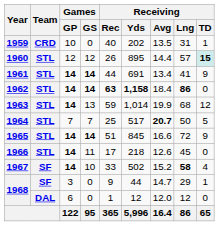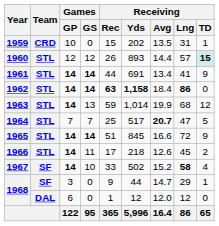 <table class="wikitable" style="text-align:center;">
 <tr>
 <th rowspan="2">Year</th>
 <th rowspan="2">Team</th>
 <th colspan="2">Games</th>
 <th colspan="5">Receiving</th>
 </tr>
 <tr>
 <th>GP</th>
 <th>GS</th>
 <th>Rec</th>
 <th>Yds</th>
 <th>Avg</th>
 <th>Lng</th>
 <th>TD</th>
 </tr>
 <tr>
 <th><a href='#'>1959</a></th>
 <th><a href='#'>CRD</a></th>
 <td>10</td>
 <td>0</td>
-<td>40</td>
+<td>15</td>
 <td>202</td>
 <td>13.5</td>
 <td>31</td>
 <td>1</td>
 </tr>
 <tr>
 <th><a href='#'>1960</a></th>
 <th><a href='#'>STL</a></th>
 <td>12</td>
 <td>12</td>
 <td>26</td>
-<td>895</td>
+<td>893</td>
 <td>14.4</td>
 <td>57</td>
 <td style="background:#cfecec;"><strong>15</strong></td>
 </tr>
 <tr>
 <th><a href='#'>1961</a></th>
 <th><a href='#'>STL</a></th>
 <td><strong>14</strong></td>
 <td><strong>14</strong></td>
 <td>44</td>
 <td>691</td>
 <td>13.4</td>
 <td>41</td>
 <td>9</td>
 </tr>
 <tr>
 <th><a href='#'>1962</a></th>
 <th><a href='#'>STL</a></th>
 <td><strong>14</strong></td>
 <td><strong>14</strong></td>
 <td><strong>63</strong></td>
 <td><strong>1,158</strong></td>
 <td>18.4</td>
 <td><strong>86</strong></td>
 <td>0</td>
 </tr>
 <tr>
 <th><a href='#'>1963</a></th>
 <th><a href='#'>STL</a></th>
 <td><strong>14</strong></td>
 <td>13</td>
 <td>59</td>
 <td>1,014</td>
 <td>19.9</td>
 <td>68</td>
 <td>12</td>
 </tr>
 <tr>
 <th><a href='#'>1964</a></th>
 <th><a href='#'>STL</a></th>
 <td>7</td>
 <td>7</td>
 <td>25</td>
 <td>517</td>
 <td><strong>20.7</strong></td>
-<td>50</td>
+<td>47</td>
 <td>5</td>
 </tr>
 <tr>
 <th><a href='#'>1965</a></th>
 <th><a href='#'>STL</a></th>
 <td><strong>14</strong></td>
 <td><strong>14</strong></td>
 <td>51</td>
 <td>845</td>
 <td>16.6</td>
 <td>72</td>
 <td>9</td>
 </tr>
 <tr>
 <th><a href='#'>1966</a></th>
 <th><a href='#'>STL</a></th>
 <td><strong>14</strong></td>
 <td>11</td>
 <td>17</td>
 <td>218</td>
 <td>12.6</td>
 <td>45</td>
-<td>0</td>
+<td>2</td>
 </tr>
 <tr>
 <th><a href='#'>1967</a></th>
 <th><a href='#'>SF</a></th>
 <td><strong>14</strong></td>
 <td>10</td>
 <td>33</td>
 <td>502</td>
 <td>15.2</td>
 <td><strong>58</strong></td>
 <td>4</td>
 </tr>
 <tr>
 <th rowspan="2"><a href='#'>1968</a></th>
 <th><a href='#'>SF</a></th>
 <td>3</td>
 <td>0</td>
 <td>9</td>
 <td>44</td>
 <td>14.7</td>
 <td>29</td>
 <td>1</td>
 </tr>
 <tr>
 <th><a href='#'>DAL</a></th>
 <td>6</td>
 <td>0</td>
 <td>1</td>
 <td>12</td>
 <td>12.0</td>
 <td>12</td>
 <td>0</td>
 </tr>
 <tr>
 <th colspan="2"></th>
 <th>122</th>
 <th>95</th>
 <th>365</th>
 <th>5,996</th>
 <th>16.4</th>
 <th>86</th>
 <th>65</th>
 </tr>
 </table>
